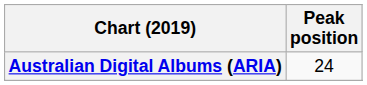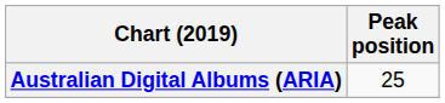 <table class="wikitable sortable plainrowheaders" style="text-align:center">
 <tr>
 <th scope="col">Chart (2019)</th>
 <th scope="col">Peak<br>position</th>
 </tr>
 <tr>
 <th scope="row"><a href='#'>Australian Digital Albums</a> (<a href='#'>ARIA</a>)</th>
-<td>24</td>
+<td>25</td>
 </tr>
 <tr>
 </tr>
 <tr>
 </tr>
 <tr>
 </tr>
 <tr>
 </tr>
 <tr>
 </tr>
 <tr>
 </tr>
 <tr>
 </tr>
 <tr>
 </tr>
 </table>
